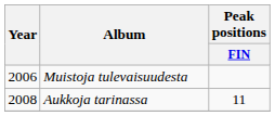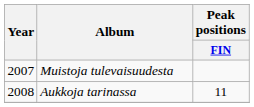 <table class="wikitable">
 <tr>
 <th align="center" rowspan="2" width="10">Year</th>
 <th align="center" rowspan="2" width="180">Album</th>
 <th align="center" colspan="1" width="20">Peak positions</th>
 </tr>
 <tr>
 <th scope="col" style="width:3em;font-size:90%;"><a href='#'>FIN</a><br></th>
 </tr>
 <tr>
-<td style="text-align:center;">2006</td>
+<td style="text-align:center;">2007</td>
 <td><em>Muistoja tulevaisuudesta</em></td>
 <td style="text-align:center;"></td>
 </tr>
 <tr>
 <td style="text-align:center;">2008</td>
 <td><em>Aukkoja tarinassa</em></td>
 <td style="text-align:center;">11</td>
 </tr>
 <tr>
 </tr>
 </table>
